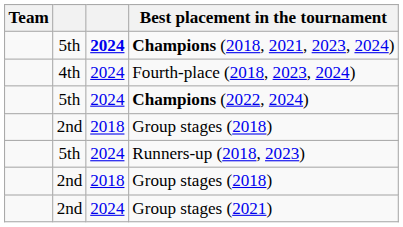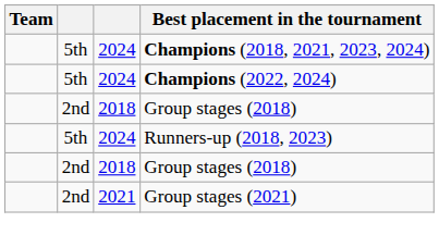 <table class="wikitable sortable">
 <tr>
 <th>Team</th>
 <th></th>
 <th></th>
 <th>Best placement in the tournament</th>
 </tr>
 <tr>
 <td></td>
 <td align=center>5th</td>
-<td><strong><a href='#'>2024</a></strong></td>
+<td><a href='#'>2024</a></td>
 <td><strong>Champions</strong> (<a href='#'>2018</a>, <a href='#'>2021</a>, <a href='#'>2023</a>, <a href='#'>2024</a>)</td>
-</tr>
-<tr>
-<td></td>
-<td align=center>4th</td>
-<td><a href='#'>2024</a></td>
-<td>Fourth-place (<a href='#'>2018</a>, <a href='#'>2023</a>, <a href='#'>2024</a>)</td>
 </tr>
 <tr>
 <td></td>
 <td align=center>5th</td>
 <td><a href='#'>2024</a></td>
 <td><strong>Champions</strong> (<a href='#'>2022</a>, <a href='#'>2024</a>)</td>
 </tr>
 <tr>
 <td></td>
 <td align=center>2nd</td>
 <td><a href='#'>2018</a></td>
 <td>Group stages (<a href='#'>2018</a>)</td>
 </tr>
 <tr>
 <td></td>
 <td align=center>5th</td>
 <td><a href='#'>2024</a></td>
 <td>Runners-up (<a href='#'>2018</a>, <a href='#'>2023</a>)</td>
 </tr>
 <tr>
 <td></td>
 <td align=center>2nd</td>
 <td><a href='#'>2018</a></td>
 <td>Group stages (<a href='#'>2018</a>)</td>
 </tr>
 <tr>
 <td></td>
 <td align=center>2nd</td>
-<td><a href='#'>2024</a></td>
+<td><a href='#'>2021</a></td>
 <td>Group stages (<a href='#'>2021</a>)</td>
 </tr>
 </table>
